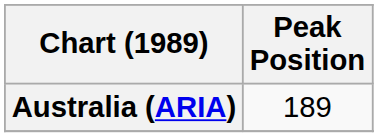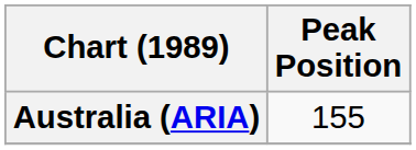 <table class="wikitable sortable plainrowheaders">
 <tr>
 <th>Chart (1989)</th>
 <th>Peak<br>Position</th>
 </tr>
 <tr>
 <th scope="row">Australia (<a href='#'>ARIA</a>)</th>
-<td align="center">189</td>
+<td align="center">155</td>
 </tr>
 <tr>
 </tr>
 <tr>
 </tr>
 </table>
